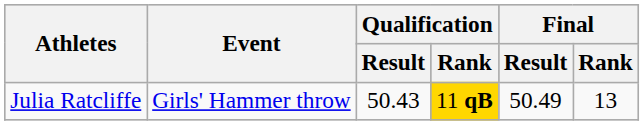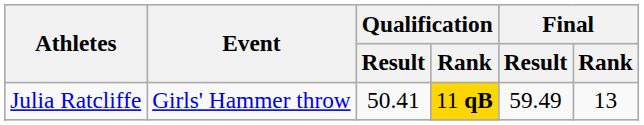 <table class="wikitable" border="1" style="font-size:90%">
 <tr>
 <th rowspan=2>Athletes</th>
 <th rowspan=2>Event</th>
 <th colspan=2>Qualification</th>
 <th colspan=2>Final</th>
 </tr>
 <tr>
 <th>Result</th>
 <th>Rank</th>
 <th>Result</th>
 <th>Rank</th>
 </tr>
 <tr>
 <td><a href='#'>Julia Ratcliffe</a></td>
 <td><a href='#'>Girls' Hammer throw</a></td>
-<td align=center>50.43</td>
+<td align=center>50.41</td>
 <td align=center style="background: gold;">11 <strong>qB</strong></td>
-<td align=center>50.49</td>
+<td align=center>59.49</td>
 <td align=center>13</td>
 </tr>
 </table>
